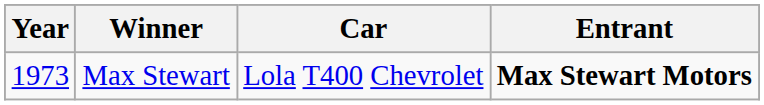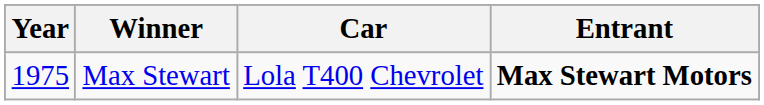 <table class="wikitable" style="font-size: 95%;">
 <tr>
 <th>Year</th>
 <th>Winner</th>
 <th>Car</th>
 <th>Entrant</th>
 </tr>
 <tr>
-<td><a href='#'>1973</a></td>
+<td><a href='#'>1975</a></td>
 <td> <a href='#'>Max Stewart</a></td>
 <td><a href='#'>Lola</a> <a href='#'>T400</a> <a href='#'>Chevrolet</a></td>
 <td><strong>Max Stewart Motors</strong></td>
 </tr>
 </table>
